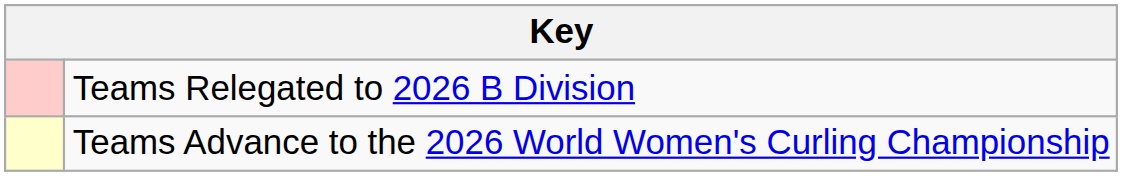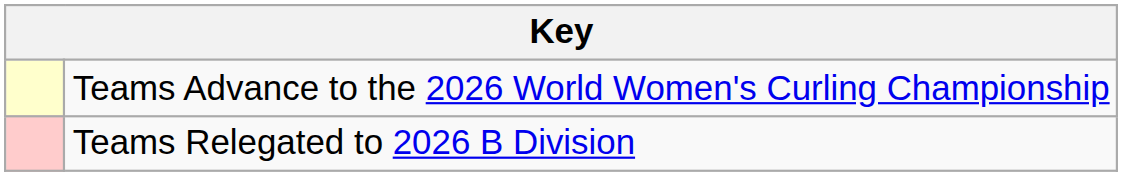 <table class="wikitable" style="text-align: center;">
 <tr>
 <th colspan=2>Key</th>
 </tr>
 <tr>
+<td style="background:#ffffcc; width:20px;"></td>
+<td align=left>Teams Advance to the <a href='#'>2026 World Women's Curling Championship</a></td>
+</tr>
+<tr>
 <td style="background:#ffcccc; width:20px;"></td>
 <td align=left>Teams Relegated to <a href='#'>2026 B Division</a></td>
 </tr>
-<tr>
-<td style="background:#ffffcc; width:20px;"></td>
-<td align=left>Teams Advance to the <a href='#'>2026 World Women's Curling Championship</a></td>
-</tr>
 </table>
